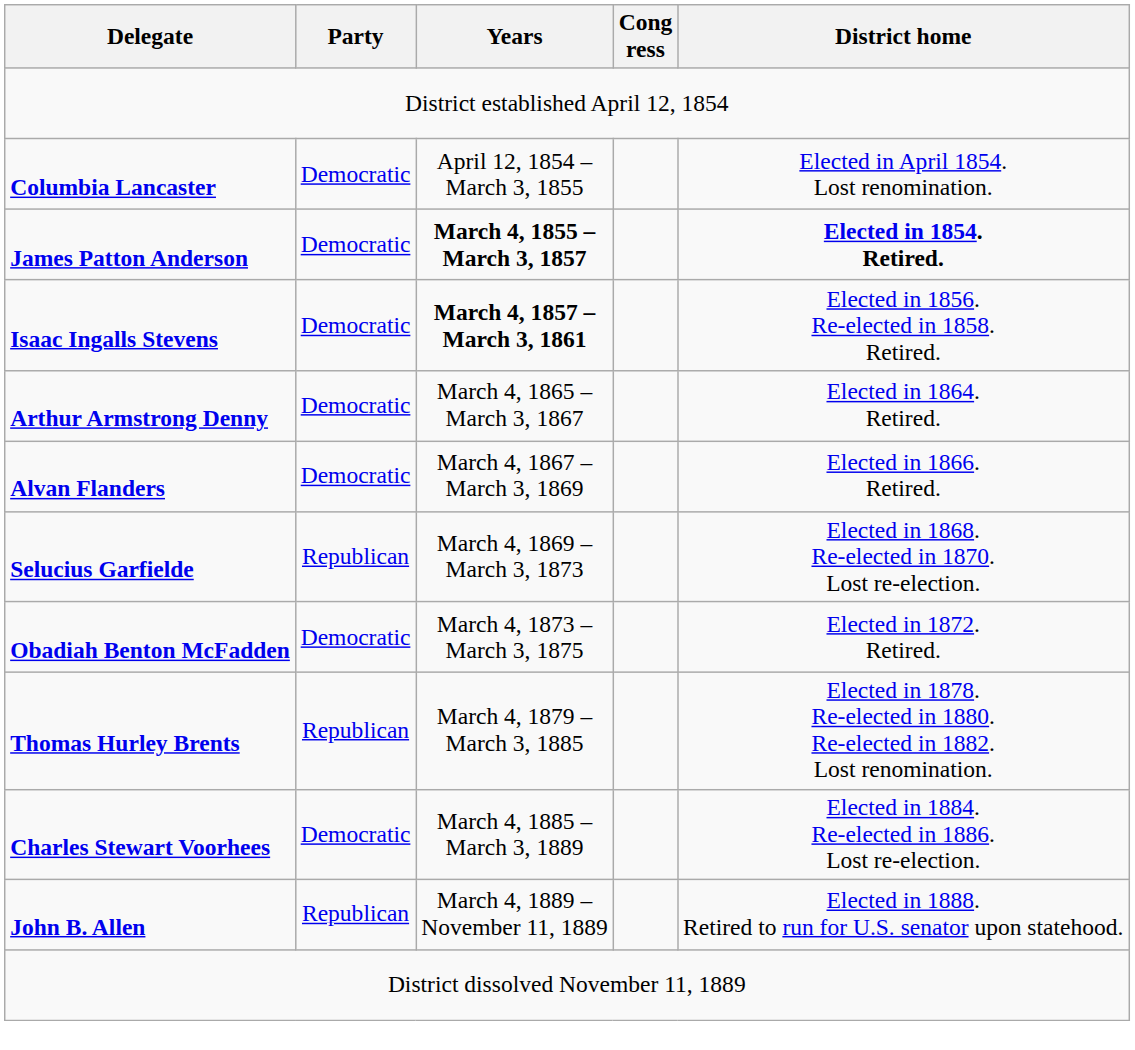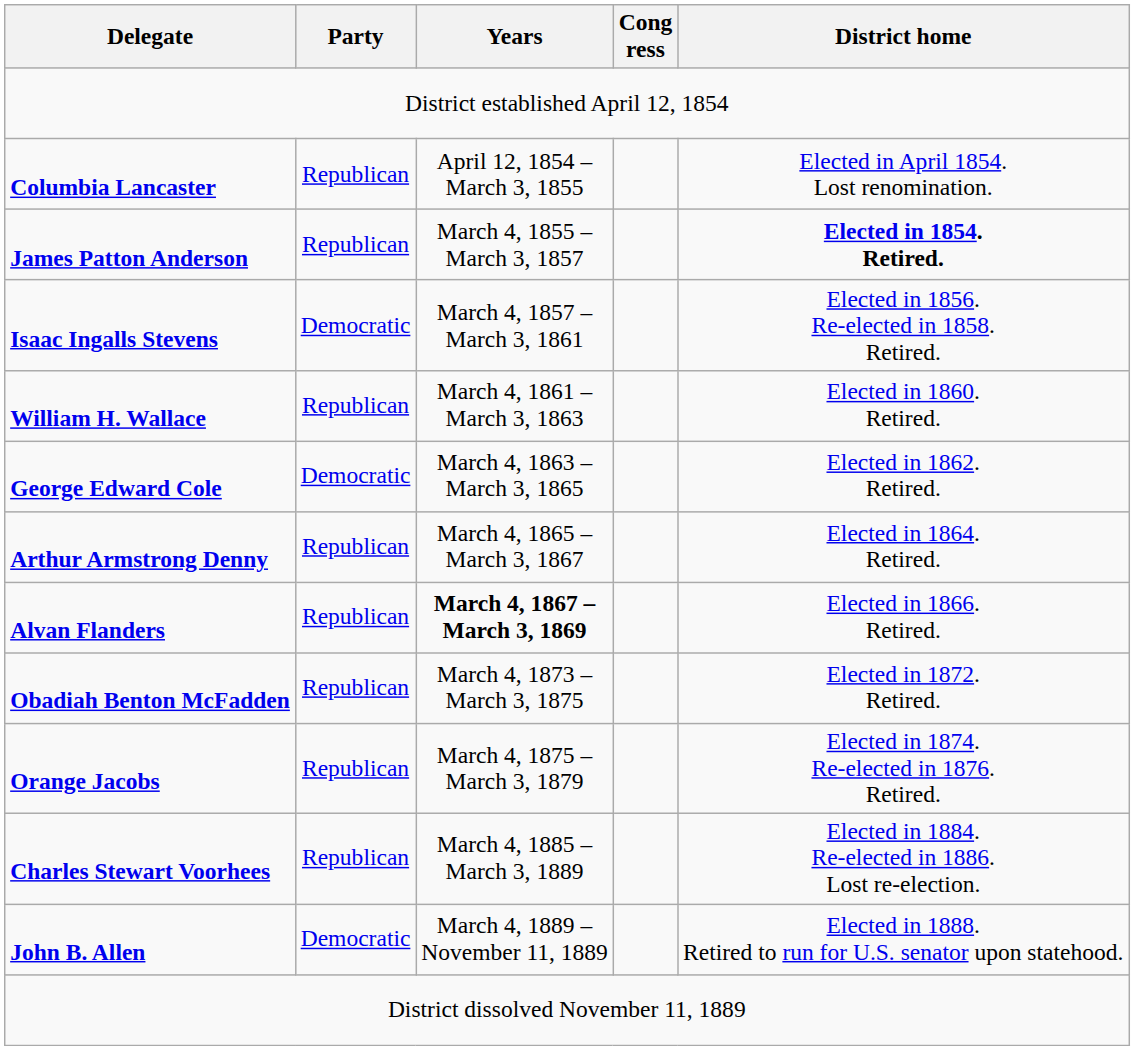 <table class=wikitable style="text-align:center">
 <tr>
 <th>Delegate</th>
 <th>Party</th>
 <th>Years</th>
 <th>Cong<br>ress</th>
 <th>District home</th>
 </tr>
 <tr style="height:3em">
 <td colspan=5>District established April 12, 1854</td>
 </tr>
 <tr style="height:3em">
 <td align=left><br><strong><a href='#'>Columbia Lancaster</a></strong><br></td>
-<td><a href='#'>Democratic</a></td>
+<td><a href='#'>Republican</a></td>
 <td nowrap>April 12, 1854 –<br>March 3, 1855</td>
 <td></td>
 <td><a href='#'>Elected in April 1854</a>.<br>Lost renomination.</td>
 </tr>
 <tr style="height:3em">
 <td align=left><br><strong><a href='#'>James Patton Anderson</a></strong><br></td>
-<td><a href='#'>Democratic</a></td>
-<td nowrap><strong>March 4, 1855 –<br>March 3, 1857</strong></td>
+<td><a href='#'>Republican</a></td>
+<td nowrap>March 4, 1855 –<br>March 3, 1857</td>
 <td></td>
 <td><strong><a href='#'>Elected in 1854</a>.<br>Retired.</strong></td>
 </tr>
 <tr style="height:3em">
 <td align=left><br><strong><a href='#'>Isaac Ingalls Stevens</a></strong><br></td>
 <td><a href='#'>Democratic</a></td>
-<td><strong>March 4, 1857 –<br>March 3, 1861</strong></td>
+<td>March 4, 1857 –<br>March 3, 1861</td>
 <td></td>
 <td><a href='#'>Elected in 1856</a>.<br><a href='#'>Re-elected in 1858</a>.<br>Retired.</td>
 </tr>
 <tr style="height:3em">
+<td align=left><br><strong><a href='#'>William H. Wallace</a></strong><br></td>
+<td><a href='#'>Republican</a></td>
+<td nowrap>March 4, 1861 –<br>March 3, 1863</td>
+<td></td>
+<td><a href='#'>Elected in 1860</a>.<br>Retired.</td>
+</tr>
+<tr style="height:3em">
+<td align=left><br><strong><a href='#'>George Edward Cole</a></strong><br></td>
+<td><a href='#'>Democratic</a></td>
+<td nowrap>March 4, 1863 –<br>March 3, 1865</td>
+<td></td>
+<td><a href='#'>Elected in 1862</a>.<br>Retired.</td>
+</tr>
+<tr style="height:3em">
 <td align=left><br><strong><a href='#'>Arthur Armstrong Denny</a></strong><br></td>
-<td><a href='#'>Democratic</a></td>
+<td><a href='#'>Republican</a></td>
 <td nowrap>March 4, 1865 –<br>March 3, 1867</td>
 <td></td>
 <td><a href='#'>Elected in 1864</a>.<br>Retired.</td>
 </tr>
 <tr style="height:3em">
 <td align=left><br><strong><a href='#'>Alvan Flanders</a></strong><br></td>
-<td><a href='#'>Democratic</a></td>
-<td nowrap>March 4, 1867 –<br>March 3, 1869</td>
+<td><a href='#'>Republican</a></td>
+<td nowrap><strong>March 4, 1867 –<br>March 3, 1869</strong></td>
 <td></td>
 <td><a href='#'>Elected in 1866</a>.<br>Retired.</td>
 </tr>
 <tr style="height:3em">
-<td align=left><br><strong><a href='#'>Selucius Garfielde</a></strong><br></td>
+<td align=left><br><strong><a href='#'>Obadiah Benton McFadden</a></strong><br></td>
 <td><a href='#'>Republican</a></td>
-<td>March 4, 1869 –<br>March 3, 1873</td>
-<td></td>
-<td><a href='#'>Elected in 1868</a>.<br><a href='#'>Re-elected in 1870</a>.<br>Lost re-election.</td>
-</tr>
-<tr style="height:3em">
-<td align=left><br><strong><a href='#'>Obadiah Benton McFadden</a></strong><br></td>
-<td><a href='#'>Democratic</a></td>
 <td nowrap>March 4, 1873 –<br>March 3, 1875</td>
 <td></td>
 <td><a href='#'>Elected in 1872</a>.<br>Retired.</td>
 </tr>
 <tr style="height:3em">
-<td align=left><br><strong><a href='#'>Thomas Hurley Brents</a></strong><br></td>
+<td align=left><br><strong><a href='#'>Orange Jacobs</a></strong><br></td>
 <td><a href='#'>Republican</a></td>
-<td>March 4, 1879 –<br>March 3, 1885</td>
+<td>March 4, 1875 –<br>March 3, 1879</td>
 <td></td>
-<td><a href='#'>Elected in 1878</a>.<br><a href='#'>Re-elected in 1880</a>.<br><a href='#'>Re-elected in 1882</a>.<br>Lost renomination.</td>
+<td><a href='#'>Elected in 1874</a>.<br><a href='#'>Re-elected in 1876</a>.<br>Retired.</td>
 </tr>
 <tr style="height:3em">
 <td align=left><br><strong><a href='#'>Charles Stewart Voorhees</a></strong><br></td>
-<td><a href='#'>Democratic</a></td>
+<td><a href='#'>Republican</a></td>
 <td>March 4, 1885 –<br>March 3, 1889</td>
 <td></td>
 <td><a href='#'>Elected in 1884</a>.<br><a href='#'>Re-elected in 1886</a>.<br>Lost re-election.</td>
 </tr>
 <tr style="height:3em">
 <td align=left><br><strong><a href='#'>John B. Allen</a></strong><br></td>
-<td><a href='#'>Republican</a></td>
+<td><a href='#'>Democratic</a></td>
 <td nowrap>March 4, 1889 –<br>November 11, 1889</td>
 <td></td>
 <td><a href='#'>Elected in 1888</a>.<br>Retired to <a href='#'>run for U.S. senator</a> upon statehood.</td>
 </tr>
 <tr style="height:3em">
 <td colspan=5>District dissolved November 11, 1889</td>
 </tr>
 </table>
